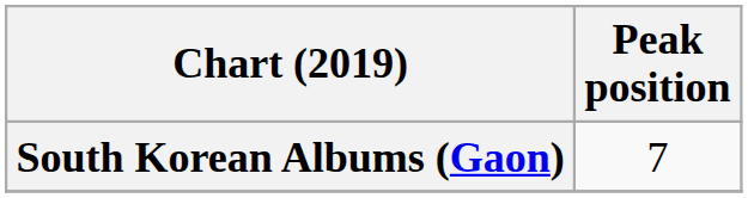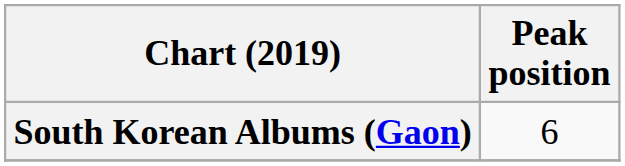 <table class="wikitable sortable plainrowheaders" style="text-align:center">
 <tr>
 <th scope="col">Chart (2019)</th>
 <th scope="col">Peak<br>position</th>
 </tr>
 <tr>
 <th scope="row">South Korean Albums (<a href='#'>Gaon</a>)</th>
-<td>7</td>
+<td>6</td>
 </tr>
 <tr>
 </tr>
 <tr>
 </tr>
 </table>
